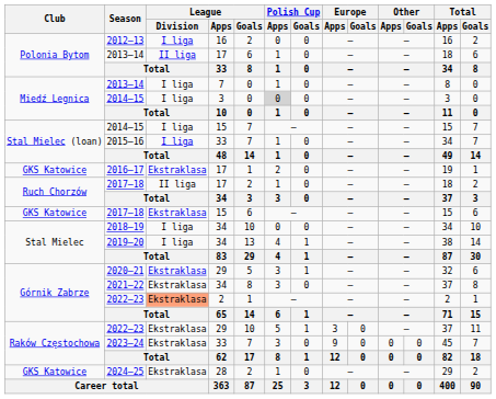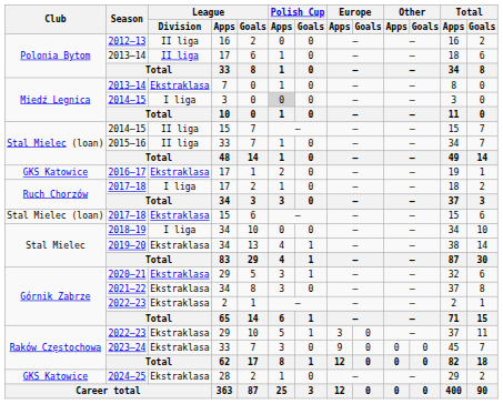 <table class="wikitable" style="text-align: center;">
 <tr>
 <th rowspan="2">Club</th>
 <th rowspan="2">Season</th>
 <th colspan="3">League</th>
 <th colspan="2"><a href='#'>Polish Cup</a></th>
 <th colspan="2">Europe</th>
 <th colspan="2">Other</th>
 <th colspan="2">Total</th>
 </tr>
 <tr>
 <th>Division</th>
 <th>Apps</th>
 <th>Goals</th>
 <th>Apps</th>
 <th>Goals</th>
 <th>Apps</th>
 <th>Goals</th>
 <th>Apps</th>
 <th>Goals</th>
 <th>Apps</th>
 <th>Goals</th>
 </tr>
 <tr>
 <td rowspan="3"><a href='#'>Polonia Bytom</a></td>
 <td><a href='#'>2012–13</a></td>
-<td><a href='#'>I liga</a></td>
+<td>II liga</td>
 <td>16</td>
 <td>2</td>
 <td>0</td>
 <td>0</td>
 <td colspan="2">—</td>
 <td colspan="2">—</td>
 <td>16</td>
 <td>2</td>
 </tr>
 <tr>
 <td>2013–14</td>
 <td><a href='#'>II liga</a></td>
 <td>17</td>
 <td>6</td>
 <td>1</td>
 <td>0</td>
 <td colspan="2">—</td>
 <td colspan="2">—</td>
 <td>18</td>
 <td>6</td>
 </tr>
 <tr>
 <th colspan="2">Total</th>
 <th>33</th>
 <th>8</th>
 <th>1</th>
 <th>0</th>
 <th colspan="2">—</th>
 <th colspan="2">—</th>
 <th>34</th>
 <th>8</th>
 </tr>
 <tr>
 <td rowspan="3"><a href='#'>Miedź Legnica</a></td>
 <td><a href='#'>2013–14</a></td>
-<td>I liga</td>
+<td><a href='#'>Ekstraklasa</a></td>
 <td>7</td>
 <td>0</td>
 <td>1</td>
 <td>0</td>
 <td colspan="2">—</td>
 <td colspan="2">—</td>
 <td>8</td>
 <td>0</td>
 </tr>
 <tr>
 <td><a href='#'>2014–15</a></td>
 <td>I liga</td>
 <td>3</td>
 <td>0</td>
 <td style="background: lightgrey;">0</td>
 <td>0</td>
 <td colspan="2">—</td>
 <td colspan="2">—</td>
 <td>3</td>
 <td>0</td>
 </tr>
 <tr>
 <th colspan="2">Total</th>
 <th>10</th>
 <th>0</th>
 <th>1</th>
 <th>0</th>
 <th colspan="2">—</th>
 <th colspan="2">—</th>
 <th>11</th>
 <th>0</th>
 </tr>
 <tr>
 <td rowspan="3"><a href='#'>Stal Mielec</a> (loan)</td>
 <td>2014–15</td>
-<td>I liga</td>
+<td>II liga</td>
 <td>15</td>
 <td>7</td>
 <td colspan="2">—</td>
 <td colspan="2">—</td>
 <td colspan="2">—</td>
 <td>15</td>
 <td>7</td>
 </tr>
 <tr>
 <td>2015–16</td>
-<td><a href='#'>I liga</a></td>
+<td>II liga</td>
 <td>33</td>
 <td>7</td>
 <td>1</td>
 <td>0</td>
 <td colspan="2">—</td>
 <td colspan="2">—</td>
 <td>34</td>
 <td>7</td>
 </tr>
 <tr>
 <th colspan="2">Total</th>
 <th>48</th>
 <th>14</th>
 <th>1</th>
 <th>0</th>
 <th colspan="2">—</th>
 <th colspan="2">—</th>
 <th>49</th>
 <th>14</th>
 </tr>
 <tr>
 <td rowspan="1"><a href='#'>GKS Katowice</a></td>
 <td><a href='#'>2016–17</a></td>
 <td><a href='#'>Ekstraklasa</a></td>
 <td>17</td>
 <td>1</td>
 <td>2</td>
 <td>0</td>
 <td colspan="2">—</td>
 <td colspan="2">—</td>
 <td>19</td>
 <td>1</td>
 </tr>
 <tr>
 <td rowspan="2"><a href='#'>Ruch Chorzów</a></td>
 <td><a href='#'>2017–18</a></td>
-<td>II liga</td>
+<td>I liga</td>
 <td>17</td>
 <td>2</td>
 <td>1</td>
 <td>0</td>
 <td colspan="2">—</td>
 <td colspan="2">—</td>
 <td>18</td>
 <td>2</td>
 </tr>
 <tr>
 <th colspan="2">Total</th>
 <th>34</th>
 <th>3</th>
 <th>3</th>
 <th>0</th>
 <th colspan="2">—</th>
 <th colspan="2">—</th>
 <th>37</th>
 <th>3</th>
 </tr>
 <tr>
-<td rowspan="1"><a href='#'>GKS Katowice</a></td>
+<td>Stal Mielec (loan)</td>
 <td><a href='#'>2017–18</a></td>
 <td><a href='#'>Ekstraklasa</a></td>
 <td>15</td>
 <td>6</td>
 <td colspan="2">—</td>
 <td colspan="2">—</td>
 <td colspan="2">—</td>
 <td>15</td>
 <td>6</td>
 </tr>
 <tr>
 <td rowspan="3">Stal Mielec</td>
 <td><a href='#'>2018–19</a></td>
 <td>I liga</td>
 <td>34</td>
 <td>10</td>
 <td>0</td>
 <td>0</td>
 <td colspan="2">—</td>
 <td colspan="2">—</td>
 <td>34</td>
 <td>10</td>
 </tr>
 <tr>
 <td><a href='#'>2019–20</a></td>
-<td>I liga</td>
+<td>Ekstraklasa</td>
 <td>34</td>
 <td>13</td>
 <td>4</td>
 <td>1</td>
 <td colspan="2">—</td>
 <td colspan="2">—</td>
 <td>38</td>
 <td>14</td>
 </tr>
 <tr>
 <th colspan="2">Total</th>
 <th>83</th>
 <th>29</th>
 <th>4</th>
 <th>1</th>
 <th colspan="2">—</th>
 <th colspan="2">—</th>
 <th>87</th>
 <th>30</th>
 </tr>
 <tr>
 <td rowspan="4"><a href='#'>Górnik Zabrze</a></td>
 <td><a href='#'>2020–21</a></td>
 <td><a href='#'>Ekstraklasa</a></td>
 <td>29</td>
 <td>5</td>
 <td>3</td>
 <td>1</td>
 <td colspan="2">—</td>
 <td colspan="2">—</td>
 <td>32</td>
 <td>6</td>
 </tr>
 <tr>
 <td><a href='#'>2021–22</a></td>
 <td>Ekstraklasa</td>
 <td>34</td>
 <td>8</td>
 <td>3</td>
 <td>0</td>
 <td colspan="2">—</td>
 <td colspan="2">—</td>
 <td>37</td>
 <td>8</td>
 </tr>
 <tr>
 <td><a href='#'>2022–23</a></td>
-<td style="background: lightsalmon;">Ekstraklasa</td>
+<td>Ekstraklasa</td>
 <td>2</td>
 <td>1</td>
 <td colspan="2">—</td>
 <td colspan="2">—</td>
 <td colspan="2">—</td>
 <td>2</td>
 <td>1</td>
 </tr>
 <tr>
 <th colspan="2">Total</th>
 <th>65</th>
 <th>14</th>
 <th>6</th>
 <th>1</th>
 <th colspan="2">—</th>
 <th colspan="2">—</th>
 <th>71</th>
 <th>15</th>
 </tr>
 <tr>
 <td rowspan="3"><a href='#'>Raków Częstochowa</a></td>
 <td><a href='#'>2022–23</a></td>
 <td>Ekstraklasa</td>
 <td>29</td>
 <td>10</td>
 <td>5</td>
 <td>1</td>
 <td>3</td>
 <td>0</td>
 <td colspan="2">—</td>
 <td>37</td>
 <td>11</td>
 </tr>
 <tr>
 <td><a href='#'>2023–24</a></td>
 <td>Ekstraklasa</td>
 <td>33</td>
 <td>7</td>
 <td>3</td>
 <td>0</td>
 <td>9</td>
 <td>0</td>
 <td>0</td>
 <td>0</td>
 <td>45</td>
 <td>7</td>
 </tr>
 <tr>
 <th colspan="2">Total</th>
 <th>62</th>
 <th>17</th>
 <th>8</th>
 <th>1</th>
 <th>12</th>
 <th>0</th>
 <th>0</th>
 <th>0</th>
 <th>82</th>
 <th>18</th>
 </tr>
 <tr>
 <td rowspan="1"><a href='#'>GKS Katowice</a></td>
 <td><a href='#'>2024–25</a></td>
 <td>Ekstraklasa</td>
 <td>28</td>
 <td>2</td>
 <td>1</td>
 <td>0</td>
 <td colspan="2">—</td>
 <td colspan="2">—</td>
 <td>29</td>
 <td>2</td>
 </tr>
 <tr>
 <th colspan="3">Career total</th>
 <th>363</th>
 <th>87</th>
 <th>25</th>
 <th>3</th>
 <th>12</th>
 <th>0</th>
 <th>0</th>
 <th>0</th>
 <th>400</th>
 <th>90</th>
 </tr>
 </table>
